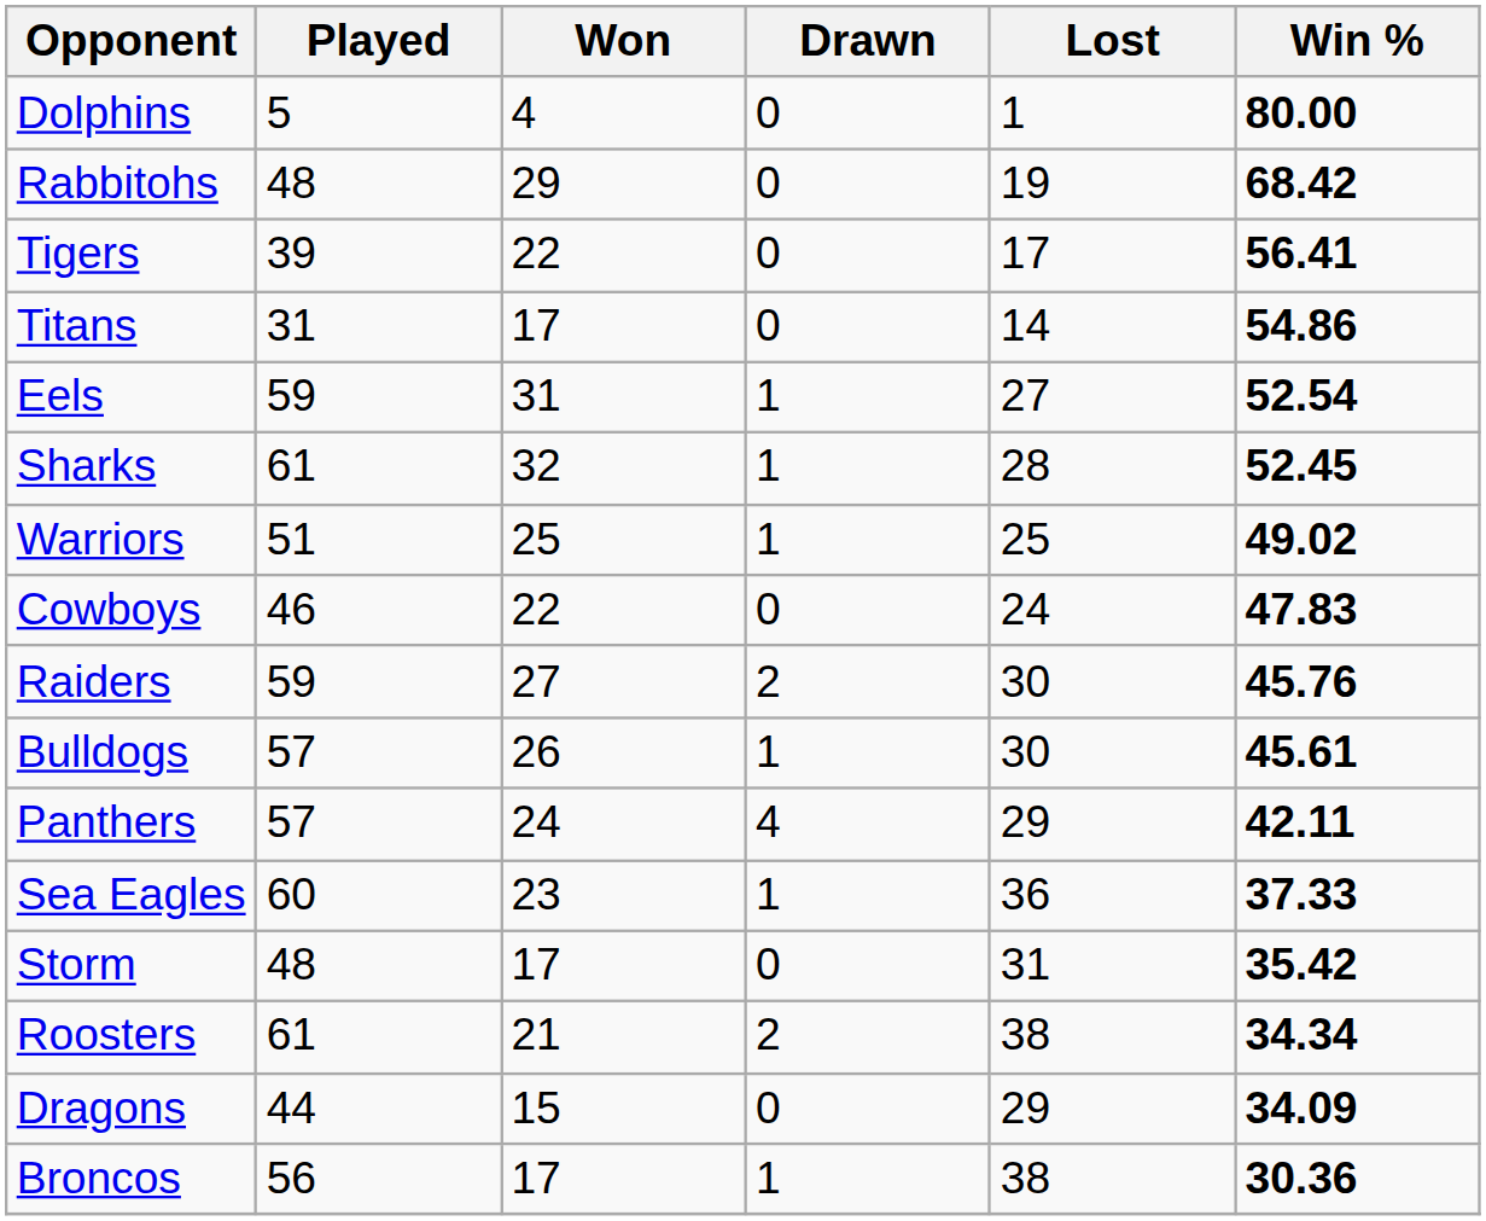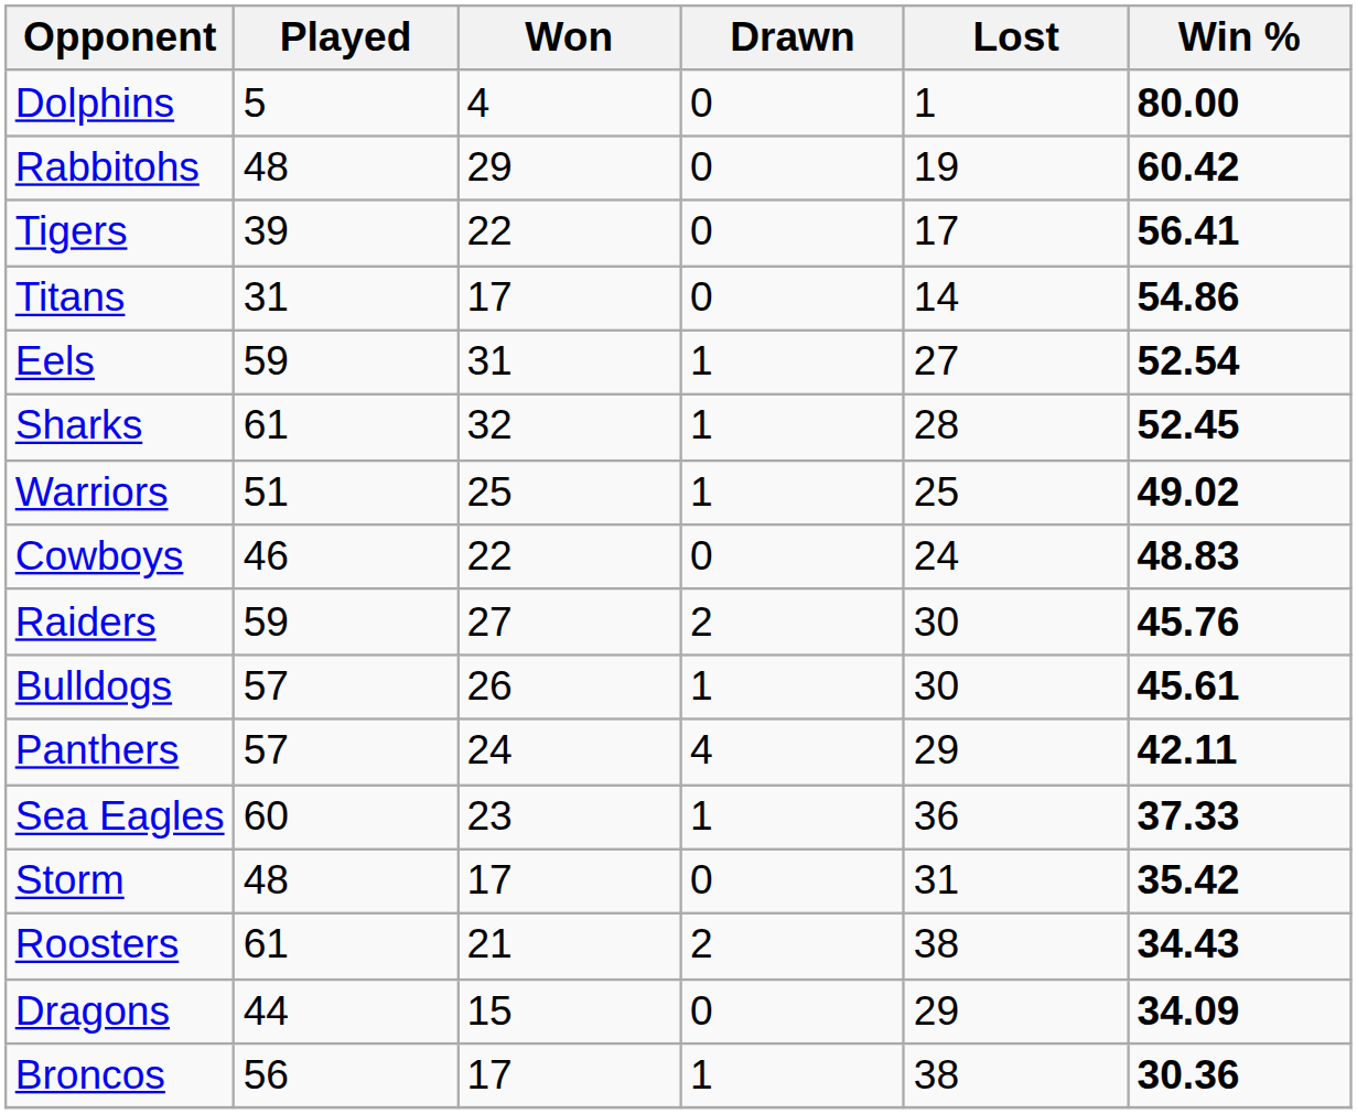 <table class="wikitable sortable defaultcenter col1left">
 <tr>
 <th>Opponent</th>
 <th style="width:5em">Played</th>
 <th style="width:5em">Won</th>
 <th style="width:5em">Drawn</th>
 <th style="width:5em">Lost</th>
 <th style="width:5em">Win %</th>
 </tr>
 <tr>
 <td> <a href='#'>Dolphins</a></td>
 <td>5</td>
 <td>4</td>
 <td>0</td>
 <td>1</td>
 <td><strong>80.00</strong></td>
 </tr>
 <tr>
 <td> <a href='#'>Rabbitohs</a></td>
 <td>48</td>
 <td>29</td>
 <td>0</td>
 <td>19</td>
-<td><strong>68.42</strong></td>
+<td><strong>60.42</strong></td>
 </tr>
 <tr>
 <td> <a href='#'>Tigers</a></td>
 <td>39</td>
 <td>22</td>
 <td>0</td>
 <td>17</td>
 <td><strong>56.41</strong></td>
 </tr>
 <tr>
 <td> <a href='#'>Titans</a></td>
 <td>31</td>
 <td>17</td>
 <td>0</td>
 <td>14</td>
 <td><strong>54.86</strong></td>
 </tr>
 <tr>
 <td> <a href='#'>Eels</a></td>
 <td>59</td>
 <td>31</td>
 <td>1</td>
 <td>27</td>
 <td><strong>52.54</strong></td>
 </tr>
 <tr>
 <td> <a href='#'>Sharks</a></td>
 <td>61</td>
 <td>32</td>
 <td>1</td>
 <td>28</td>
 <td><strong>52.45</strong></td>
 </tr>
 <tr>
 <td> <a href='#'>Warriors</a></td>
 <td>51</td>
 <td>25</td>
 <td>1</td>
 <td>25</td>
 <td><strong>49.02</strong></td>
 </tr>
 <tr>
 <td> <a href='#'>Cowboys</a></td>
 <td>46</td>
 <td>22</td>
 <td>0</td>
 <td>24</td>
-<td><strong>47.83</strong></td>
+<td><strong>48.83</strong></td>
 </tr>
 <tr>
 <td> <a href='#'>Raiders</a></td>
 <td>59</td>
 <td>27</td>
 <td>2</td>
 <td>30</td>
 <td><strong>45.76</strong></td>
 </tr>
 <tr>
 <td> <a href='#'>Bulldogs</a></td>
 <td>57</td>
 <td>26</td>
 <td>1</td>
 <td>30</td>
 <td><strong>45.61</strong></td>
 </tr>
 <tr>
 <td> <a href='#'>Panthers</a></td>
 <td>57</td>
 <td>24</td>
 <td>4</td>
 <td>29</td>
 <td><strong>42.11</strong></td>
 </tr>
 <tr>
 <td> <a href='#'>Sea Eagles</a></td>
 <td>60</td>
 <td>23</td>
 <td>1</td>
 <td>36</td>
 <td><strong>37.33</strong></td>
 </tr>
 <tr>
 <td> <a href='#'>Storm</a></td>
 <td>48</td>
 <td>17</td>
 <td>0</td>
 <td>31</td>
 <td><strong>35.42</strong></td>
 </tr>
 <tr>
 <td> <a href='#'>Roosters</a></td>
 <td>61</td>
 <td>21</td>
 <td>2</td>
 <td>38</td>
-<td><strong>34.34</strong></td>
+<td><strong>34.43</strong></td>
 </tr>
 <tr>
 <td> <a href='#'>Dragons</a></td>
 <td>44</td>
 <td>15</td>
 <td>0</td>
 <td>29</td>
 <td><strong>34.09</strong></td>
 </tr>
 <tr>
 <td> <a href='#'>Broncos</a></td>
 <td>56</td>
 <td>17</td>
 <td>1</td>
 <td>38</td>
 <td><strong>30.36</strong></td>
 </tr>
 <tr class="sortbottom">
 </tr>
 </table>
